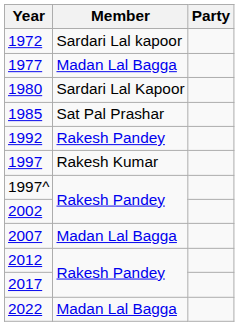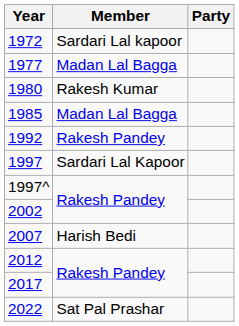 <table class="wikitable sortable">
 <tr>
 <th>Year</th>
 <th>Member</th>
 <th colspan="2">Party</th>
 </tr>
 <tr>
 <td><a href='#'>1972</a></td>
 <td>Sardari Lal kapoor </td>
 <td></td>
 </tr>
 <tr>
 <td><a href='#'>1977</a></td>
 <td><a href='#'>Madan Lal Bagga</a></td>
 <td></td>
 </tr>
 <tr>
 <td><a href='#'>1980</a></td>
-<td>Sardari Lal Kapoor</td>
+<td>Rakesh Kumar</td>
 <td></td>
 </tr>
 <tr>
 <td><a href='#'>1985</a></td>
-<td>Sat Pal Prashar</td>
+<td><a href='#'>Madan Lal Bagga</a></td>
 <td></td>
 </tr>
 <tr>
 <td><a href='#'>1992</a></td>
 <td><a href='#'>Rakesh Pandey</a></td>
 <td></td>
 </tr>
 <tr>
 <td><a href='#'>1997</a></td>
-<td>Rakesh Kumar</td>
+<td>Sardari Lal Kapoor</td>
 <td></td>
 </tr>
 <tr>
 <td>1997^</td>
 <td rowspan=2><a href='#'>Rakesh Pandey</a></td>
 <td></td>
 </tr>
 <tr>
 <td><a href='#'>2002</a></td>
 </tr>
 <tr>
 <td><a href='#'>2007</a></td>
-<td><a href='#'>Madan Lal Bagga</a></td>
+<td>Harish Bedi</td>
 <td></td>
 </tr>
 <tr>
 <td><a href='#'>2012</a></td>
 <td rowspan=2><a href='#'>Rakesh Pandey</a></td>
 <td></td>
 </tr>
 <tr>
 <td><a href='#'>2017</a></td>
 </tr>
 <tr>
 <td><a href='#'>2022</a></td>
-<td><a href='#'>Madan Lal Bagga</a></td>
+<td>Sat Pal Prashar</td>
 <td></td>
 </tr>
 </table>
